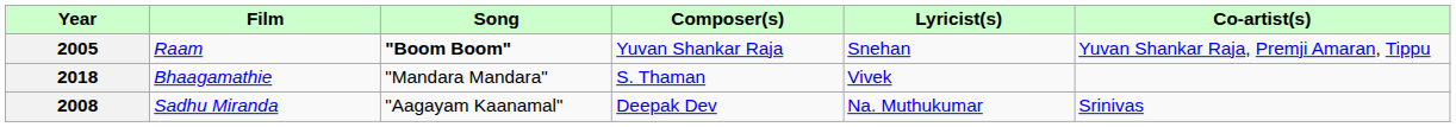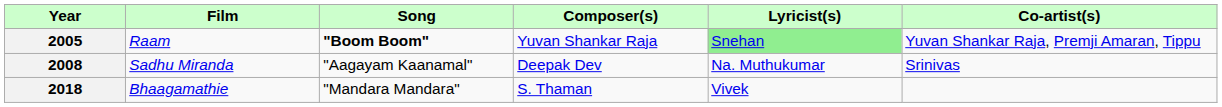 <table class="wikitable plainrowheaders" width="100%" textcolor:#000;">
 <tr style="background:#cfc; text-align:center;">
 <td scope="col" width=10%><strong>Year</strong></td>
 <td scope="col" width=16%><strong>Film</strong></td>
 <td scope="col" width=16%><strong>Song</strong></td>
 <td scope="col" width=16%><strong>Composer(s)</strong></td>
 <td scope="col" width=16%><strong>Lyricist(s)</strong></td>
 <td scope="col" width=26%><strong>Co-artist(s)</strong></td>
 </tr>
 <tr>
 <th scope="row">2005</th>
 <td ! scope="row"><em><a href='#'>Raam</a></em></td>
 <td><strong>"Boom Boom"</strong></td>
 <td><a href='#'>Yuvan Shankar Raja</a></td>
-<td><a href='#'>Snehan</a></td>
+<td style="background: lightgreen;"><a href='#'>Snehan</a></td>
 <td><a href='#'>Yuvan Shankar Raja</a>, <a href='#'>Premji Amaran</a>, <a href='#'>Tippu</a></td>
+</tr>
+<tr>
+<th scope="row">2008</th>
+<td ! scope="row"><em><a href='#'>Sadhu Miranda</a></em></td>
+<td>"Aagayam Kaanamal"</td>
+<td><a href='#'>Deepak Dev</a></td>
+<td><a href='#'>Na. Muthukumar</a></td>
+<td><a href='#'>Srinivas</a></td>
 </tr>
 <tr>
 <th scope="row">2018</th>
 <td ! scope="row"><em><a href='#'>Bhaagamathie</a></em></td>
 <td>"Mandara Mandara"</td>
 <td><a href='#'>S. Thaman</a></td>
 <td><a href='#'>Vivek</a></td>
 <td></td>
 </tr>
-<tr>
-<th scope="row">2008</th>
-<td ! scope="row"><em><a href='#'>Sadhu Miranda</a></em></td>
-<td>"Aagayam Kaanamal"</td>
-<td><a href='#'>Deepak Dev</a></td>
-<td><a href='#'>Na. Muthukumar</a></td>
-<td><a href='#'>Srinivas</a></td>
-</tr>
 </table>
